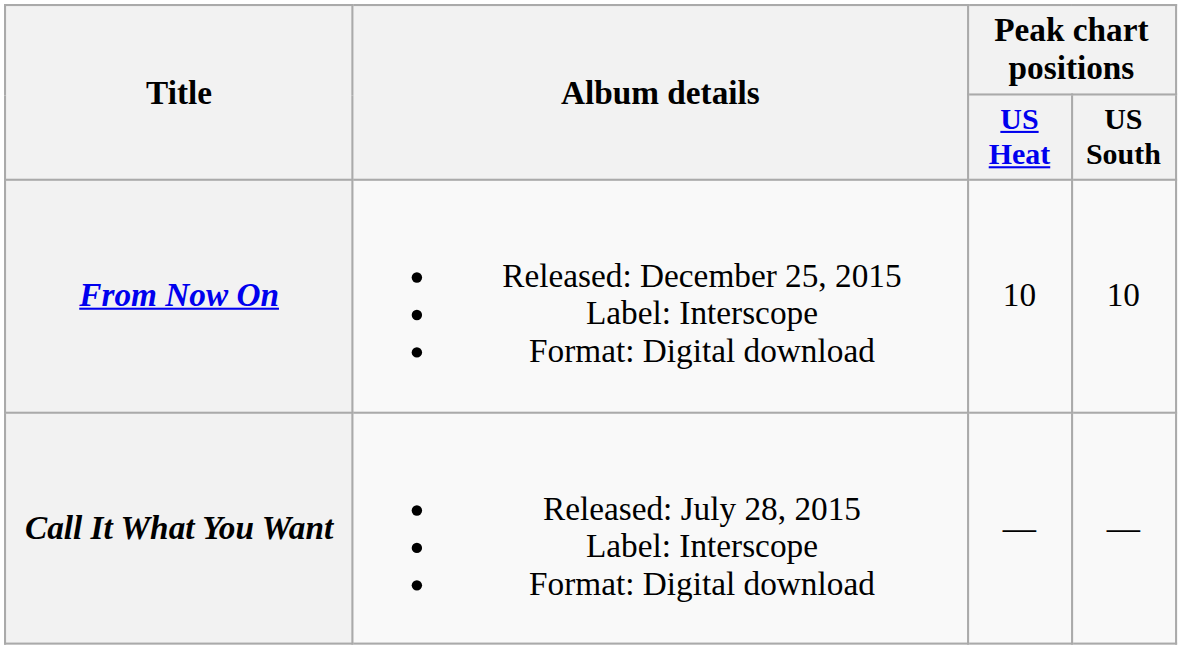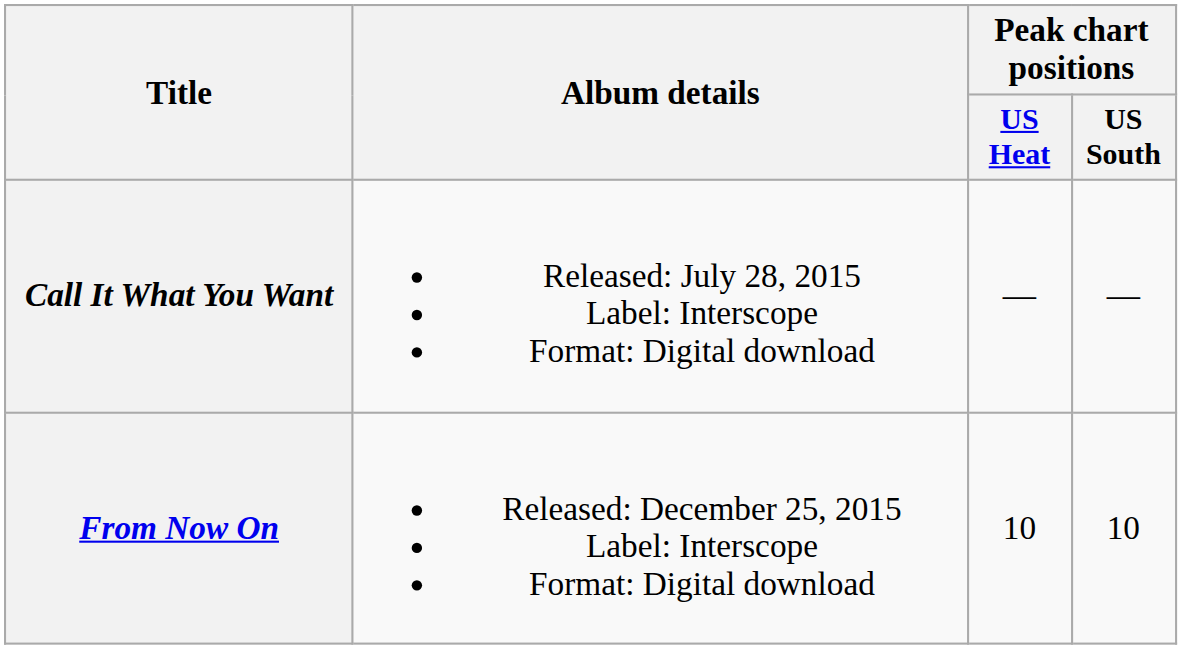 <table class="wikitable plainrowheaders" style="text-align:center;">
 <tr>
 <th scope="col" rowspan="2" style="width:10em;">Title</th>
 <th scope="col" rowspan="2" style="width:18em;">Album details</th>
 <th scope="col" colspan="2">Peak chart positions</th>
 </tr>
 <tr>
 <th scope="col" style="width:3em;font-size:90%;"><a href='#'>US<br>Heat</a><br></th>
 <th scope="col" style="width:3em;font-size:90%;">US<br>South<br></th>
 </tr>
 <tr>
+<th scope="row"><em>Call It What You Want</em></th>
+<td><br><ul><li>Released: July 28, 2015</li><li>Label: Interscope</li><li>Format: Digital download</li></ul></td>
+<td>—</td>
+<td>—</td>
+</tr>
+<tr>
 <th scope="row"><em><a href='#'>From Now On</a></em></th>
 <td><br><ul><li>Released: December 25, 2015</li><li>Label: Interscope</li><li>Format: Digital download</li></ul></td>
 <td>10</td>
 <td>10</td>
 </tr>
-<tr>
-<th scope="row"><em>Call It What You Want</em></th>
-<td><br><ul><li>Released: July 28, 2015</li><li>Label: Interscope</li><li>Format: Digital download</li></ul></td>
-<td>—</td>
-<td>—</td>
-</tr>
 </table>
